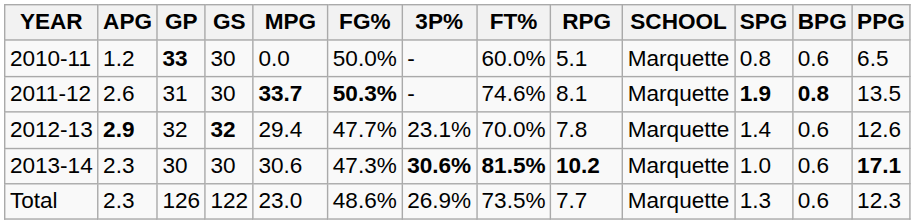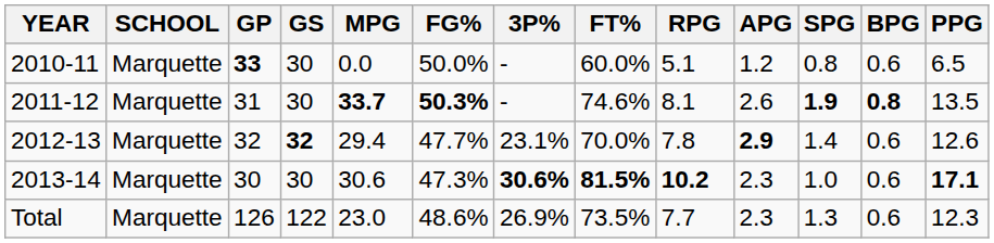 <table class="wikitable">
 <tr>
 <th>YEAR</th>
-<th>APG</th>
+<th>SCHOOL</th>
 <th>GP</th>
 <th>GS</th>
 <th> MPG </th>
 <th> FG% </th>
 <th> 3P% </th>
 <th> FT% </th>
 <th> RPG </th>
-<th>SCHOOL</th>
+<th>APG</th>
 <th>SPG</th>
 <th>BPG</th>
 <th>PPG</th>
 </tr>
 <tr>
 <td>2010-11</td>
-<td>1.2</td>
+<td>Marquette</td>
 <td><strong>33</strong></td>
 <td>30</td>
 <td>0.0</td>
 <td>50.0%</td>
 <td>-</td>
 <td>60.0%</td>
 <td>5.1</td>
-<td>Marquette</td>
+<td>1.2</td>
 <td>0.8</td>
 <td>0.6</td>
 <td>6.5</td>
 </tr>
 <tr>
 <td>2011-12</td>
-<td>2.6</td>
+<td>Marquette</td>
 <td>31</td>
 <td>30</td>
 <td><strong>33.7</strong></td>
 <td><strong>50.3%</strong></td>
 <td>-</td>
 <td>74.6%</td>
 <td>8.1</td>
-<td>Marquette</td>
+<td>2.6</td>
 <td><strong>1.9</strong></td>
 <td><strong>0.8</strong></td>
 <td>13.5</td>
 </tr>
 <tr>
 <td>2012-13</td>
-<td><strong>2.9</strong></td>
+<td>Marquette</td>
 <td>32</td>
 <td><strong>32</strong></td>
 <td>29.4</td>
 <td>47.7%</td>
 <td>23.1%</td>
 <td>70.0%</td>
 <td>7.8</td>
-<td>Marquette</td>
+<td><strong>2.9</strong></td>
 <td>1.4</td>
 <td>0.6</td>
 <td>12.6</td>
 </tr>
 <tr>
 <td>2013-14</td>
-<td>2.3</td>
+<td>Marquette</td>
 <td>30</td>
 <td>30</td>
 <td>30.6</td>
 <td>47.3%</td>
 <td><strong>30.6%</strong></td>
 <td><strong>81.5%</strong></td>
 <td><strong>10.2</strong></td>
-<td>Marquette</td>
+<td>2.3</td>
 <td>1.0</td>
 <td>0.6</td>
 <td><strong>17.1</strong></td>
 </tr>
 <tr>
 <td>Total</td>
-<td>2.3</td>
+<td>Marquette</td>
 <td>126</td>
 <td>122</td>
 <td>23.0</td>
 <td>48.6%</td>
 <td>26.9%</td>
 <td>73.5%</td>
 <td>7.7</td>
-<td>Marquette</td>
+<td>2.3</td>
 <td>1.3</td>
 <td>0.6</td>
 <td>12.3</td>
 </tr>
 </table>
